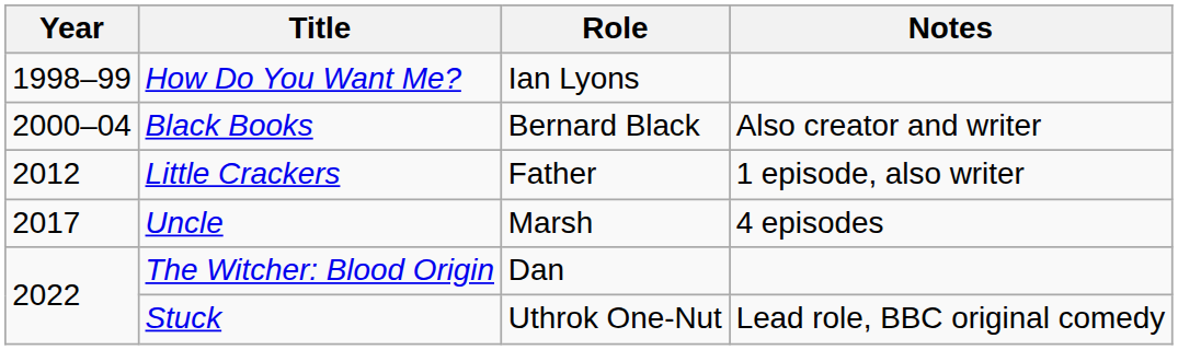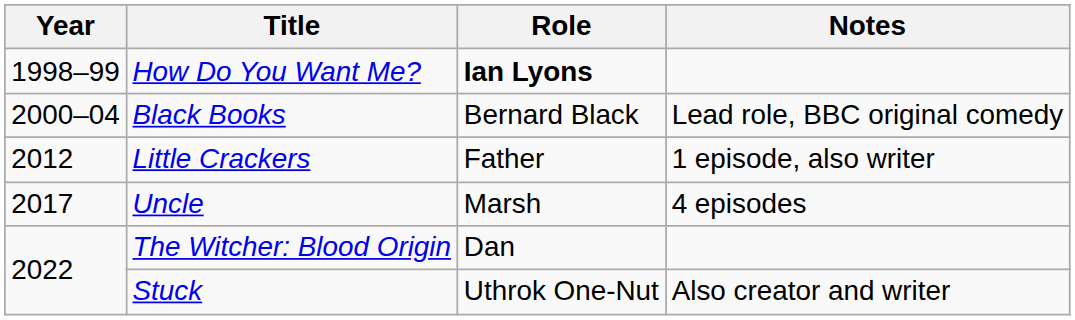 <table class="wikitable sortable">
 <tr>
 <th>Year</th>
 <th>Title</th>
 <th>Role</th>
 <th>Notes</th>
 </tr>
 <tr>
 <td>1998–99</td>
 <td><em><a href='#'>How Do You Want Me?</a></em></td>
-<td>Ian Lyons</td>
+<td><strong>Ian Lyons</strong></td>
 <td></td>
 </tr>
 <tr>
 <td>2000–04</td>
 <td><em><a href='#'>Black Books</a></em></td>
 <td>Bernard Black</td>
-<td>Also creator and writer</td>
+<td>Lead role, BBC original comedy</td>
 </tr>
 <tr>
 <td>2012</td>
 <td><em><a href='#'>Little Crackers</a></em></td>
 <td>Father</td>
 <td>1 episode, also writer</td>
 </tr>
 <tr>
 <td>2017</td>
 <td><em><a href='#'>Uncle</a></em></td>
 <td>Marsh</td>
 <td>4 episodes</td>
 </tr>
 <tr>
 <td rowspan="2">2022</td>
 <td><em><a href='#'>The Witcher: Blood Origin</a></em></td>
 <td>Dan</td>
 <td></td>
 </tr>
 <tr>
 <td><em><a href='#'>Stuck</a></em></td>
 <td>Uthrok One-Nut</td>
-<td>Lead role, BBC original comedy</td>
+<td>Also creator and writer</td>
 </tr>
 </table>
